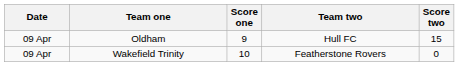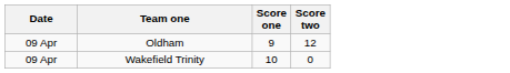 <table class="wikitable" style="text-align: center">
 <tr>
 <th width=100>Date</th>
 <th width=250>Team one</th>
 <th width=50>Score one</th>
-<th width=250>Team two</th>
 <th width=50>Score two</th>
 </tr>
 <tr>
 <td>09 Apr</td>
 <td>Oldham</td>
 <td>9</td>
-<td>Hull FC</td>
-<td>15</td>
+<td>12</td>
 </tr>
 <tr>
 <td>09 Apr</td>
 <td>Wakefield Trinity</td>
 <td>10</td>
-<td>Featherstone Rovers</td>
 <td>0</td>
 </tr>
 </table>
